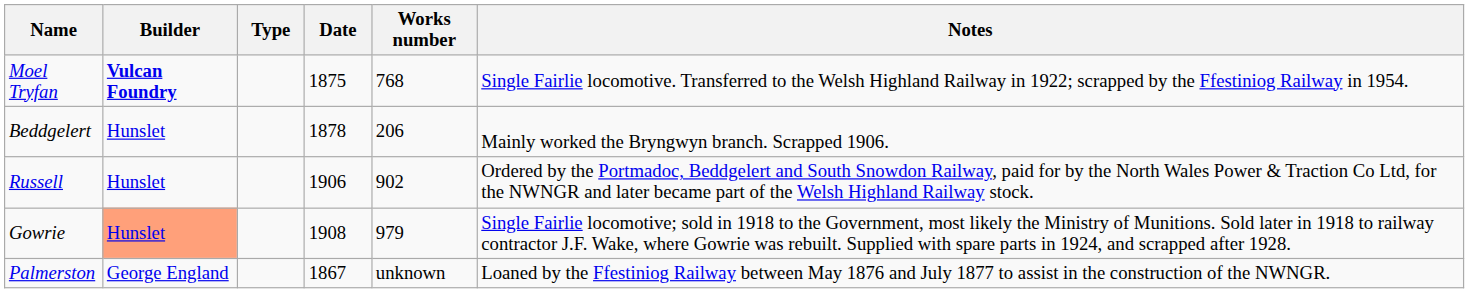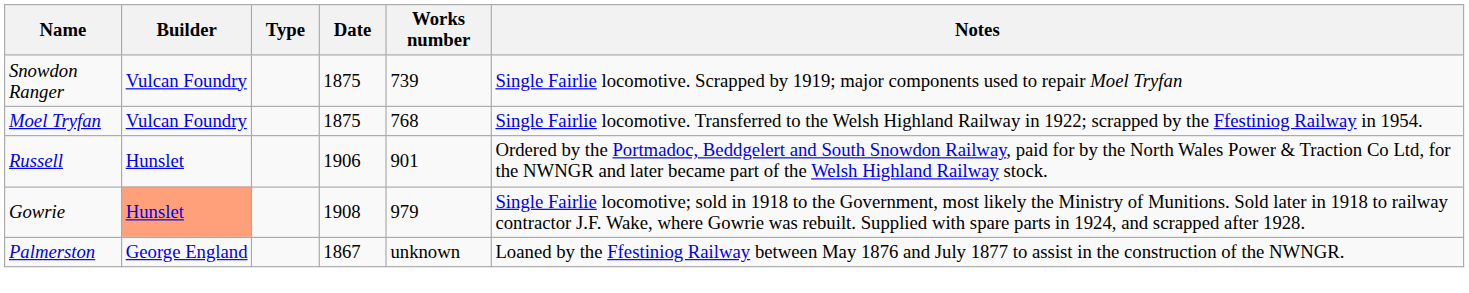 <table class="wikitable">
 <tr>
 <th>Name</th>
 <th>Builder</th>
 <th width="50">Type</th>
 <th width="50">Date</th>
 <th>Works number</th>
 <th>Notes</th>
 </tr>
 <tr>
+<td><em>Snowdon Ranger</em></td>
+<td><a href='#'>Vulcan Foundry</a></td>
+<td></td>
+<td>1875</td>
+<td>739</td>
+<td><a href='#'>Single Fairlie</a> locomotive. Scrapped by 1919; major components used to repair <em>Moel Tryfan</em></td>
+</tr>
+<tr>
 <td><em><a href='#'>Moel Tryfan</a></em></td>
-<td><strong><a href='#'>Vulcan Foundry</a></strong></td>
+<td><a href='#'>Vulcan Foundry</a></td>
 <td></td>
 <td>1875</td>
 <td>768</td>
 <td><a href='#'>Single Fairlie</a> locomotive. Transferred to the Welsh Highland Railway in 1922; scrapped by the <a href='#'>Ffestiniog Railway</a> in 1954.</td>
 </tr>
 <tr>
-<td><em>Beddgelert</em></td>
-<td><a href='#'>Hunslet</a></td>
-<td></td>
-<td>1878</td>
-<td>206</td>
-<td><br>Mainly worked the Bryngwyn branch. Scrapped 1906.</td>
-</tr>
-<tr>
 <td><a href='#'><em>Russell</em></a></td>
 <td><a href='#'>Hunslet</a></td>
 <td></td>
 <td>1906</td>
-<td>902</td>
+<td>901</td>
 <td> Ordered by the <a href='#'>Portmadoc, Beddgelert and South Snowdon Railway</a>, paid for by the North Wales Power & Traction Co Ltd, for the NWNGR and later became part of the <a href='#'>Welsh Highland Railway</a> stock.</td>
 </tr>
 <tr>
 <td><em>Gowrie</em></td>
 <td style="background: lightsalmon;"><a href='#'>Hunslet</a></td>
 <td></td>
 <td>1908</td>
 <td>979</td>
 <td><a href='#'>Single Fairlie</a> locomotive; sold in 1918 to the Government, most likely the Ministry of Munitions. Sold later in 1918 to railway contractor J.F. Wake, where Gowrie was rebuilt. Supplied with spare parts in 1924, and scrapped after 1928.</td>
 </tr>
 <tr>
 <td><a href='#'><em>Palmerston</em></a></td>
 <td><a href='#'>George England</a></td>
 <td></td>
 <td>1867</td>
 <td>unknown</td>
 <td>Loaned by the <a href='#'>Ffestiniog Railway</a> between May 1876 and July 1877 to assist in the construction of the NWNGR.</td>
 </tr>
 </table>
